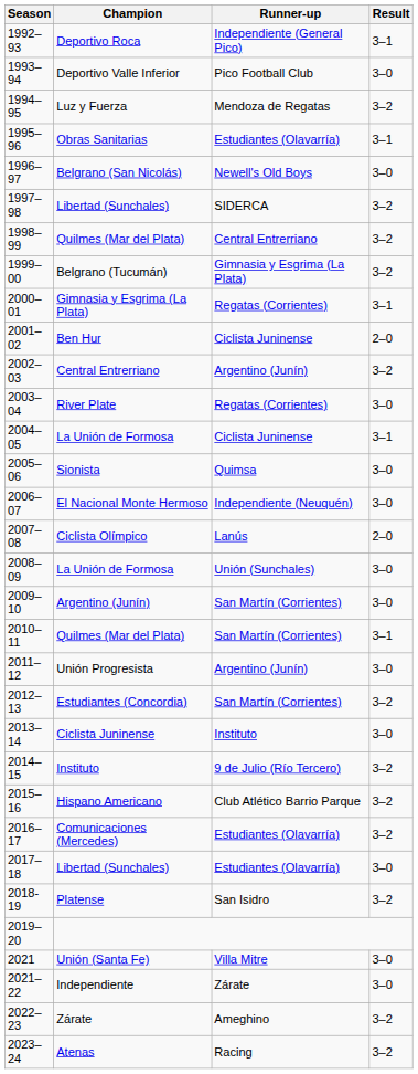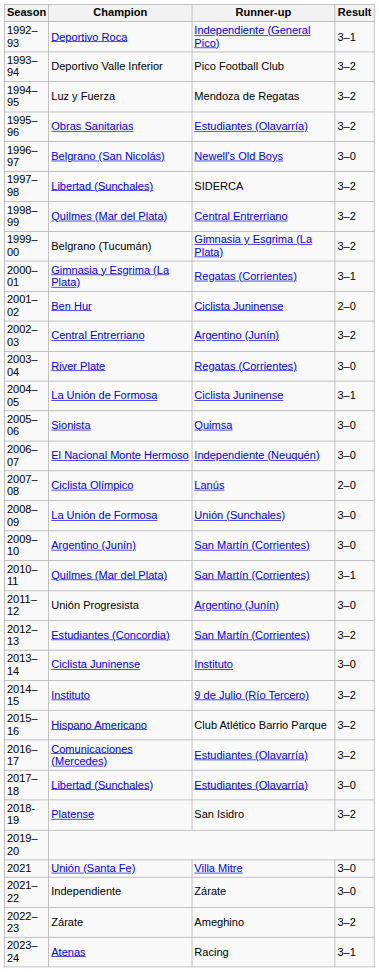 <table class="wikitable sortable">
 <tr>
 <th width=50px>Season</th>
 <th width=200px>Champion</th>
 <th width=200px>Runner-up</th>
 <th width=50px>Result</th>
 </tr>
 <tr>
 <td>1992–93</td>
 <td><a href='#'>Deportivo Roca</a></td>
 <td><a href='#'>Independiente (General Pico)</a></td>
 <td>3–1</td>
 </tr>
 <tr>
 <td>1993–94</td>
 <td>Deportivo Valle Inferior</td>
 <td>Pico Football Club</td>
-<td>3–0</td>
+<td>3–2</td>
 </tr>
 <tr>
 <td>1994–95</td>
 <td>Luz y Fuerza</td>
 <td>Mendoza de Regatas</td>
 <td>3–2</td>
 </tr>
 <tr>
 <td>1995–96</td>
 <td><a href='#'>Obras Sanitarias</a></td>
 <td><a href='#'>Estudiantes (Olavarría)</a></td>
-<td>3–1</td>
+<td>3–2</td>
 </tr>
 <tr>
 <td>1996–97</td>
 <td><a href='#'>Belgrano (San Nicolás)</a></td>
 <td><a href='#'>Newell's Old Boys</a></td>
 <td>3–0</td>
 </tr>
 <tr>
 <td>1997–98</td>
 <td><a href='#'>Libertad (Sunchales)</a></td>
 <td>SIDERCA</td>
 <td>3–2</td>
 </tr>
 <tr>
 <td>1998–99</td>
 <td><a href='#'>Quilmes (Mar del Plata)</a></td>
 <td><a href='#'>Central Entrerriano</a></td>
 <td>3–2</td>
 </tr>
 <tr>
 <td>1999–00</td>
 <td>Belgrano (Tucumán)</td>
 <td><a href='#'>Gimnasia y Esgrima (La Plata)</a></td>
 <td>3–2</td>
 </tr>
 <tr>
 <td>2000–01</td>
 <td><a href='#'>Gimnasia y Esgrima (La Plata)</a></td>
 <td><a href='#'>Regatas (Corrientes)</a></td>
 <td>3–1</td>
 </tr>
 <tr>
 <td>2001–02</td>
 <td><a href='#'>Ben Hur</a></td>
 <td><a href='#'>Ciclista Juninense</a></td>
 <td>2–0</td>
 </tr>
 <tr>
 <td>2002–03</td>
 <td><a href='#'>Central Entrerriano</a></td>
 <td><a href='#'>Argentino (Junín)</a></td>
 <td>3–2</td>
 </tr>
 <tr>
 <td>2003–04</td>
 <td><a href='#'>River Plate</a></td>
 <td><a href='#'>Regatas (Corrientes)</a></td>
 <td>3–0</td>
 </tr>
 <tr>
 <td>2004–05</td>
 <td><a href='#'>La Unión de Formosa</a></td>
 <td><a href='#'>Ciclista Juninense</a></td>
 <td>3–1</td>
 </tr>
 <tr>
 <td>2005–06</td>
 <td><a href='#'>Sionista</a></td>
 <td><a href='#'>Quimsa</a></td>
 <td>3–0</td>
 </tr>
 <tr>
 <td>2006–07</td>
 <td><a href='#'>El Nacional Monte Hermoso</a></td>
 <td><a href='#'>Independiente (Neuquén)</a></td>
 <td>3–0</td>
 </tr>
 <tr>
 <td>2007–08</td>
 <td><a href='#'>Ciclista Olímpico</a></td>
 <td><a href='#'>Lanús</a></td>
 <td>2–0</td>
 </tr>
 <tr>
 <td>2008–09</td>
 <td><a href='#'>La Unión de Formosa</a></td>
 <td><a href='#'>Unión (Sunchales)</a></td>
 <td>3–0</td>
 </tr>
 <tr>
 <td>2009–10</td>
 <td><a href='#'>Argentino (Junín)</a></td>
 <td><a href='#'>San Martín (Corrientes)</a></td>
 <td>3–0</td>
 </tr>
 <tr>
 <td>2010–11</td>
 <td><a href='#'>Quilmes (Mar del Plata)</a></td>
 <td><a href='#'>San Martín (Corrientes)</a></td>
 <td>3–1</td>
 </tr>
 <tr>
 <td>2011–12</td>
 <td>Unión Progresista</td>
 <td><a href='#'>Argentino (Junín)</a></td>
 <td>3–0</td>
 </tr>
 <tr>
 <td>2012–13</td>
 <td><a href='#'>Estudiantes (Concordia)</a></td>
 <td><a href='#'>San Martín (Corrientes)</a></td>
 <td>3–2</td>
 </tr>
 <tr>
 <td>2013–14</td>
 <td><a href='#'>Ciclista Juninense</a></td>
 <td><a href='#'>Instituto</a></td>
 <td>3–0</td>
 </tr>
 <tr>
 <td>2014–15</td>
 <td><a href='#'>Instituto</a></td>
 <td><a href='#'>9 de Julio (Río Tercero)</a></td>
 <td>3–2</td>
 </tr>
 <tr>
 <td>2015–16</td>
 <td><a href='#'>Hispano Americano</a></td>
 <td>Club Atlético Barrio Parque</td>
 <td>3–2</td>
 </tr>
 <tr>
 <td>2016–17</td>
 <td><a href='#'>Comunicaciones (Mercedes)</a></td>
 <td><a href='#'>Estudiantes (Olavarría)</a></td>
 <td>3–2</td>
 </tr>
 <tr>
 <td>2017–18</td>
 <td><a href='#'>Libertad (Sunchales)</a></td>
 <td><a href='#'>Estudiantes (Olavarría)</a></td>
 <td>3–0</td>
 </tr>
 <tr>
 <td>2018-19</td>
 <td><a href='#'>Platense</a></td>
 <td>San Isidro</td>
 <td>3–2</td>
 </tr>
 <tr>
 <td>2019–20</td>
 <td colspan=3></td>
 </tr>
 <tr>
 <td>2021</td>
 <td><a href='#'>Unión (Santa Fe)</a></td>
 <td><a href='#'>Villa Mitre</a></td>
 <td>3–0</td>
 </tr>
 <tr>
 <td>2021–22</td>
 <td>Independiente</td>
 <td>Zárate</td>
 <td>3–0</td>
 </tr>
 <tr>
 <td>2022–23</td>
 <td>Zárate</td>
 <td>Ameghino</td>
 <td>3–2</td>
 </tr>
 <tr>
 <td>2023–24</td>
 <td><a href='#'>Atenas</a></td>
 <td>Racing</td>
-<td>3–2</td>
+<td>3–1</td>
 </tr>
 </table>
